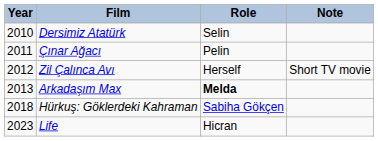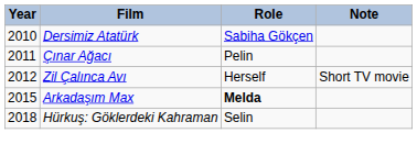 <table class=wikitable>
 <tr>
 <th style="background:LightSteelBlue">Year</th>
 <th style="background:LightSteelBlue">Film</th>
 <th style="background:LightSteelBlue">Role</th>
 <th style="background:LightSteelBlue">Note</th>
 </tr>
 <tr>
 <td>2010</td>
 <td><em><a href='#'>Dersimiz Atatürk</a></em></td>
-<td>Selin</td>
+<td><a href='#'>Sabiha Gökçen</a></td>
 <td></td>
 </tr>
 <tr>
 <td>2011</td>
 <td><em><a href='#'>Çınar Ağacı</a></em></td>
 <td>Pelin</td>
 <td></td>
 </tr>
 <tr>
 <td>2012</td>
 <td><em><a href='#'>Zil Çalınca Avı</a></em></td>
 <td>Herself</td>
 <td>Short TV movie</td>
 </tr>
 <tr>
-<td>2013</td>
+<td>2015</td>
 <td><em><a href='#'>Arkadaşım Max</a></em></td>
 <td><strong>Melda</strong></td>
 <td></td>
 </tr>
 <tr>
 <td>2018</td>
 <td><em>Hürkuş: Göklerdeki Kahraman</em></td>
-<td><a href='#'>Sabiha Gökçen</a></td>
-<td></td>
-</tr>
-<tr>
-<td>2023</td>
-<td><em><a href='#'>Life</a></em></td>
-<td>Hicran</td>
+<td>Selin</td>
 <td></td>
 </tr>
 </table>
